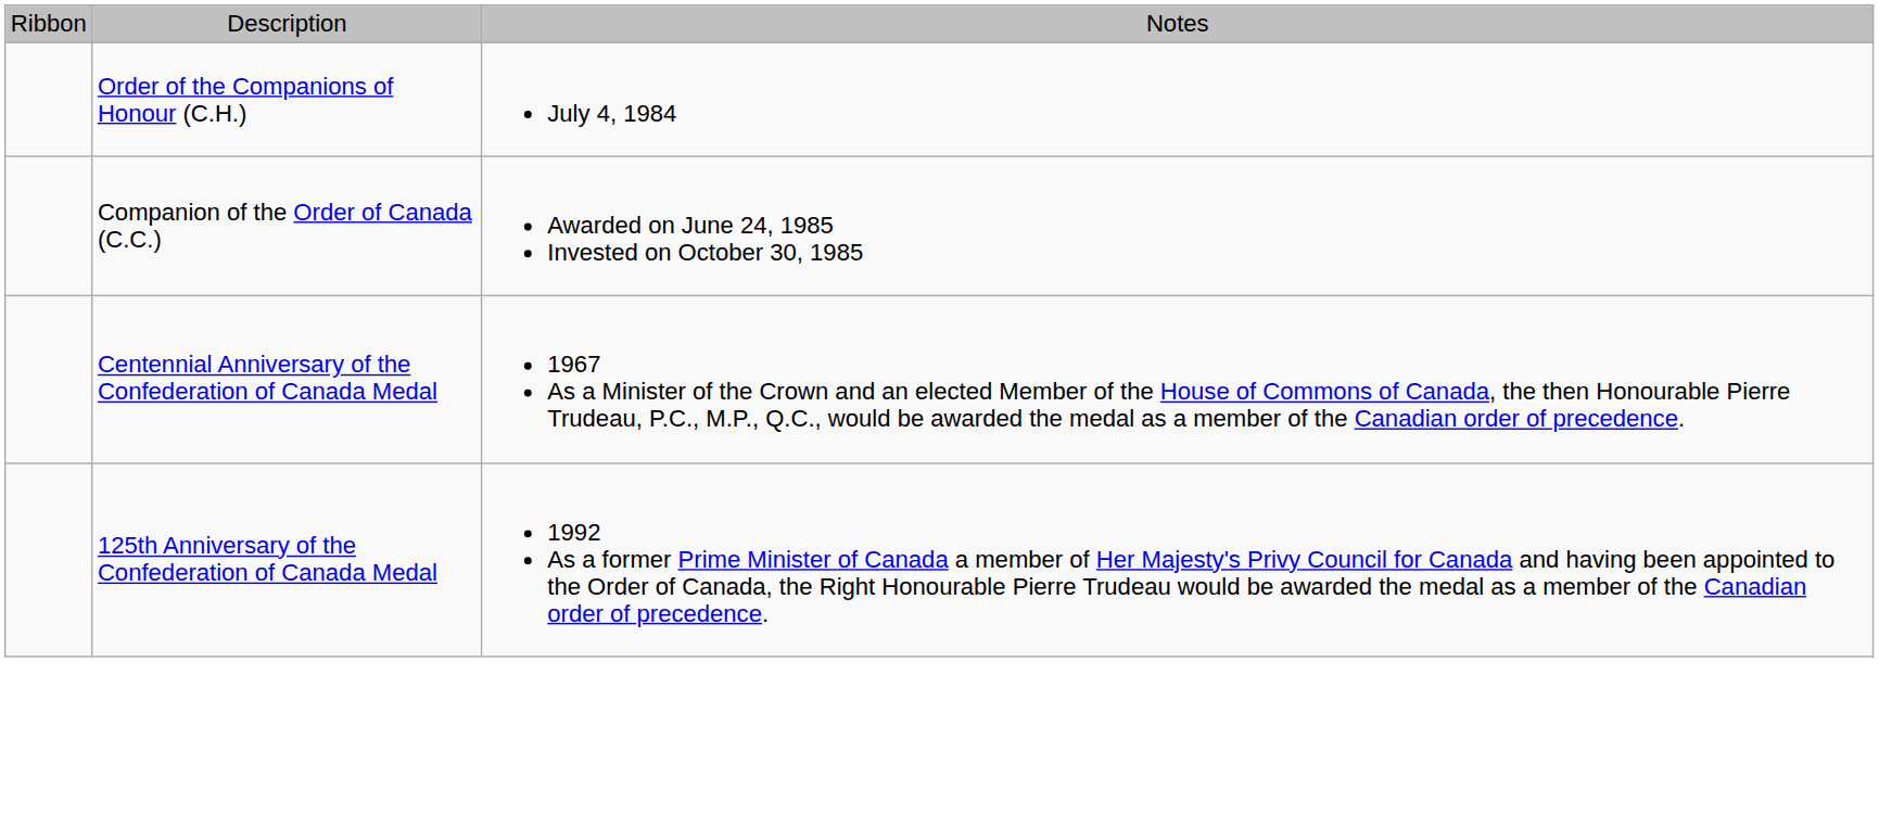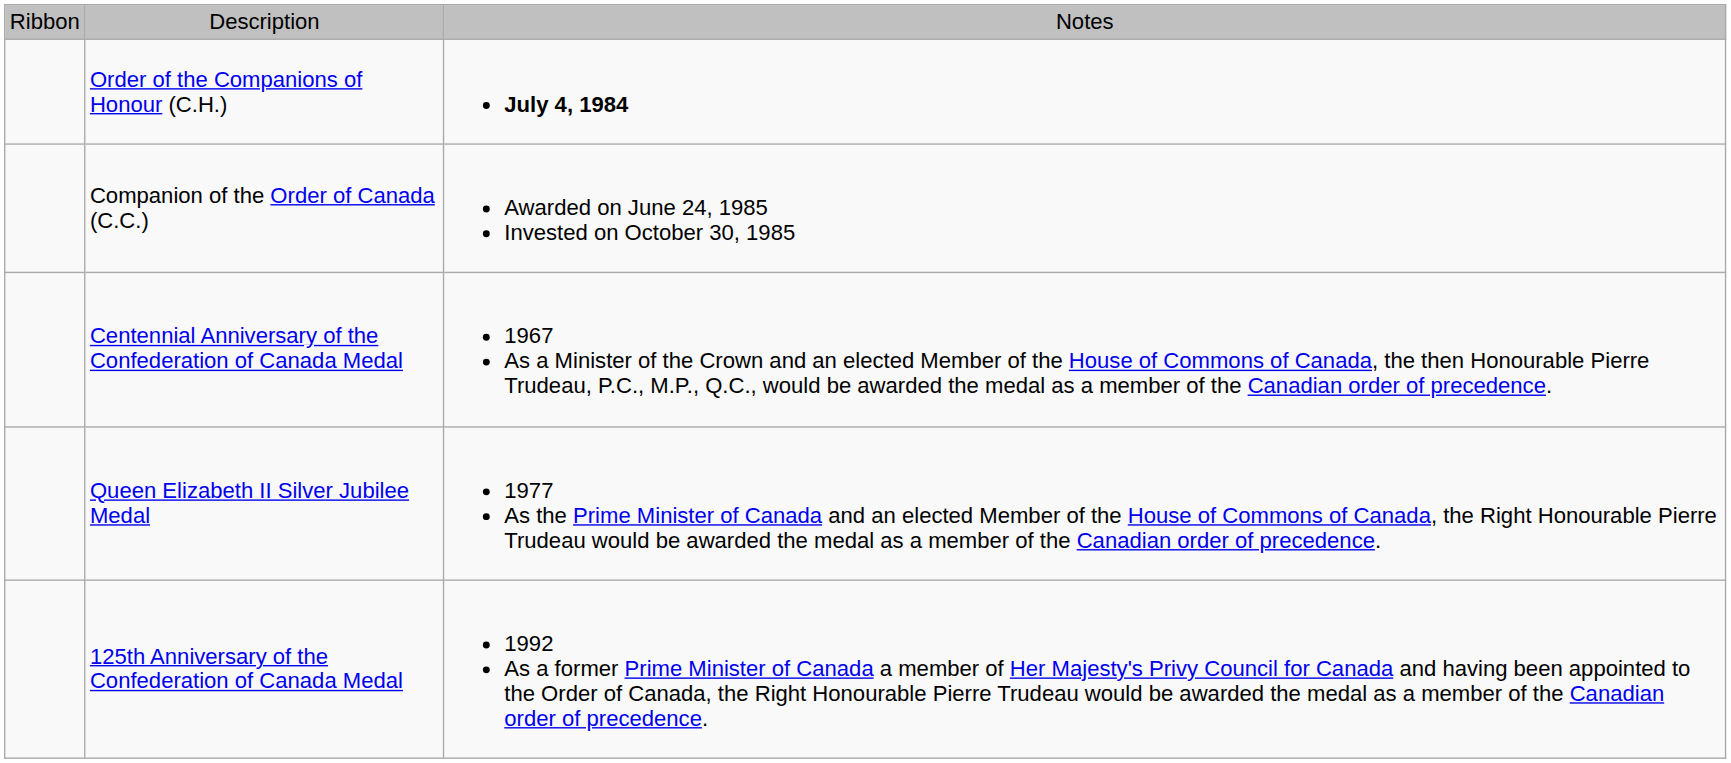 <table class="wikitable">
 <tr style="background:silver;" align="center">
 <td>Ribbon</td>
 <td>Description</td>
 <td>Notes</td>
 </tr>
 <tr>
 <td></td>
 <td><a href='#'>Order of the Companions of Honour</a> (C.H.)</td>
-<td><br><ul><li>July 4, 1984</li></ul></td>
+<td><strong><br><ul><li>July 4, 1984</li></ul></strong></td>
 </tr>
 <tr>
 <td></td>
 <td>Companion of the <a href='#'>Order of Canada</a> (C.C.)</td>
 <td><br><ul><li>Awarded on June 24, 1985</li><li>Invested on October 30, 1985</li></ul></td>
 </tr>
 <tr>
 <td></td>
 <td><a href='#'>Centennial Anniversary of the Confederation of Canada Medal</a></td>
 <td><br><ul><li>1967</li><li>As a Minister of the Crown and an elected Member of the <a href='#'>House of Commons of Canada</a>, the then Honourable Pierre Trudeau, P.C., M.P., Q.C., would be awarded the medal as a member of the <a href='#'>Canadian order of precedence</a>.</li></ul></td>
 </tr>
 <tr>
 <td></td>
+<td><a href='#'>Queen Elizabeth II Silver Jubilee Medal</a></td>
+<td><br><ul><li>1977</li><li>As the <a href='#'>Prime Minister of Canada</a> and an elected Member of the <a href='#'>House of Commons of Canada</a>, the Right Honourable Pierre Trudeau would be awarded the medal as a member of the <a href='#'>Canadian order of precedence</a>.</li></ul></td>
+</tr>
+<tr>
+<td></td>
 <td><a href='#'>125th Anniversary of the Confederation of Canada Medal</a></td>
 <td><br><ul><li>1992</li><li>As a former <a href='#'>Prime Minister of Canada</a> a member of <a href='#'>Her Majesty's Privy Council for Canada</a> and having been appointed to the Order of Canada, the Right Honourable Pierre Trudeau would be awarded the medal as a member of the <a href='#'>Canadian order of precedence</a>.</li></ul></td>
 </tr>
 </table>
